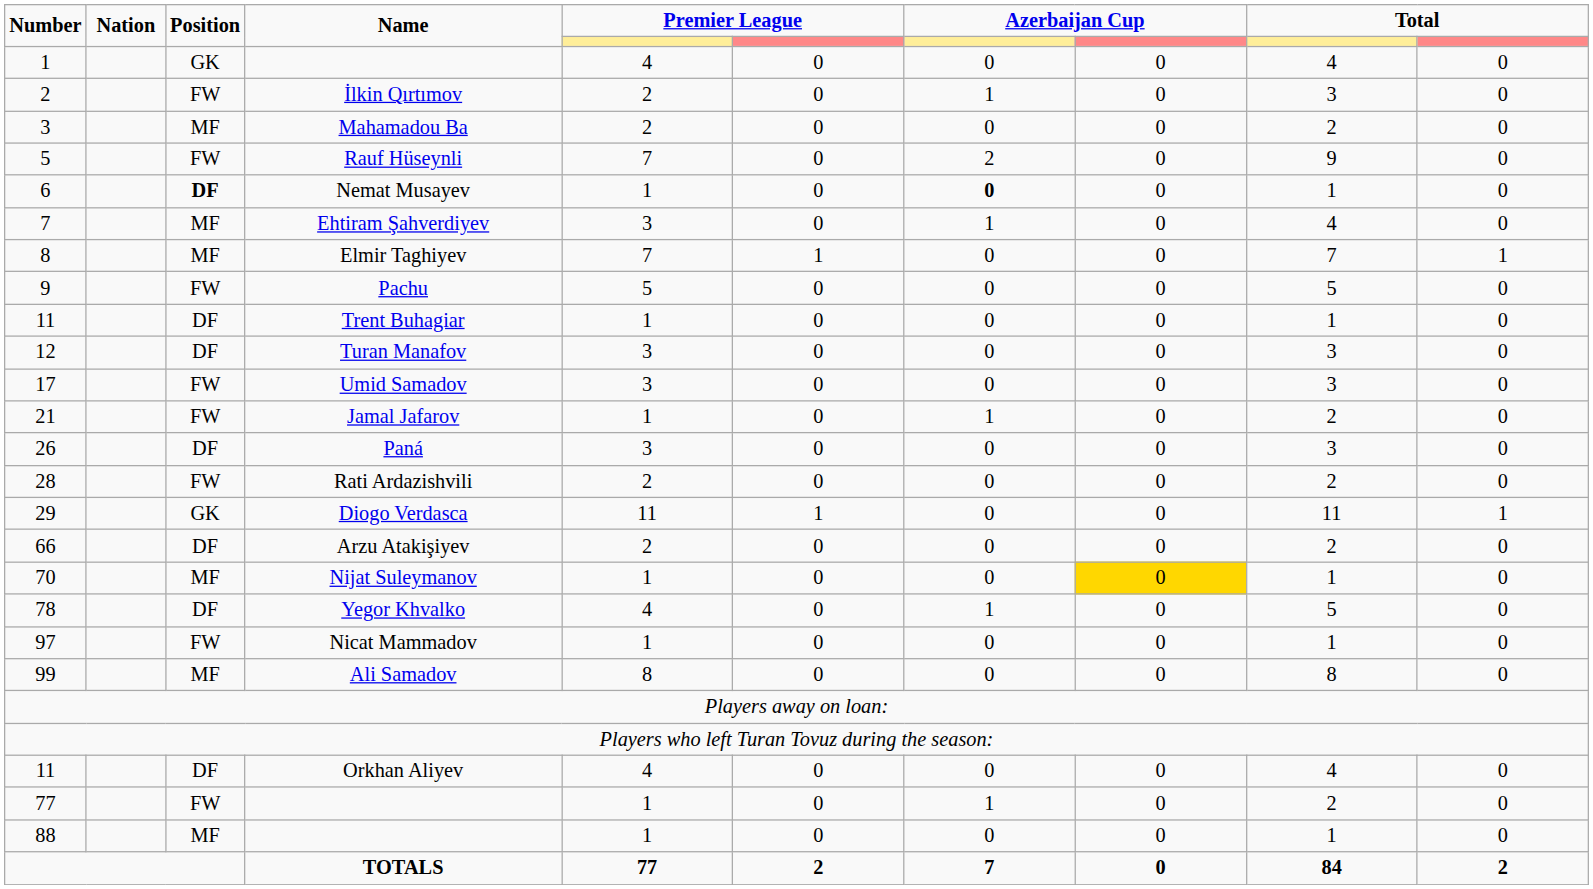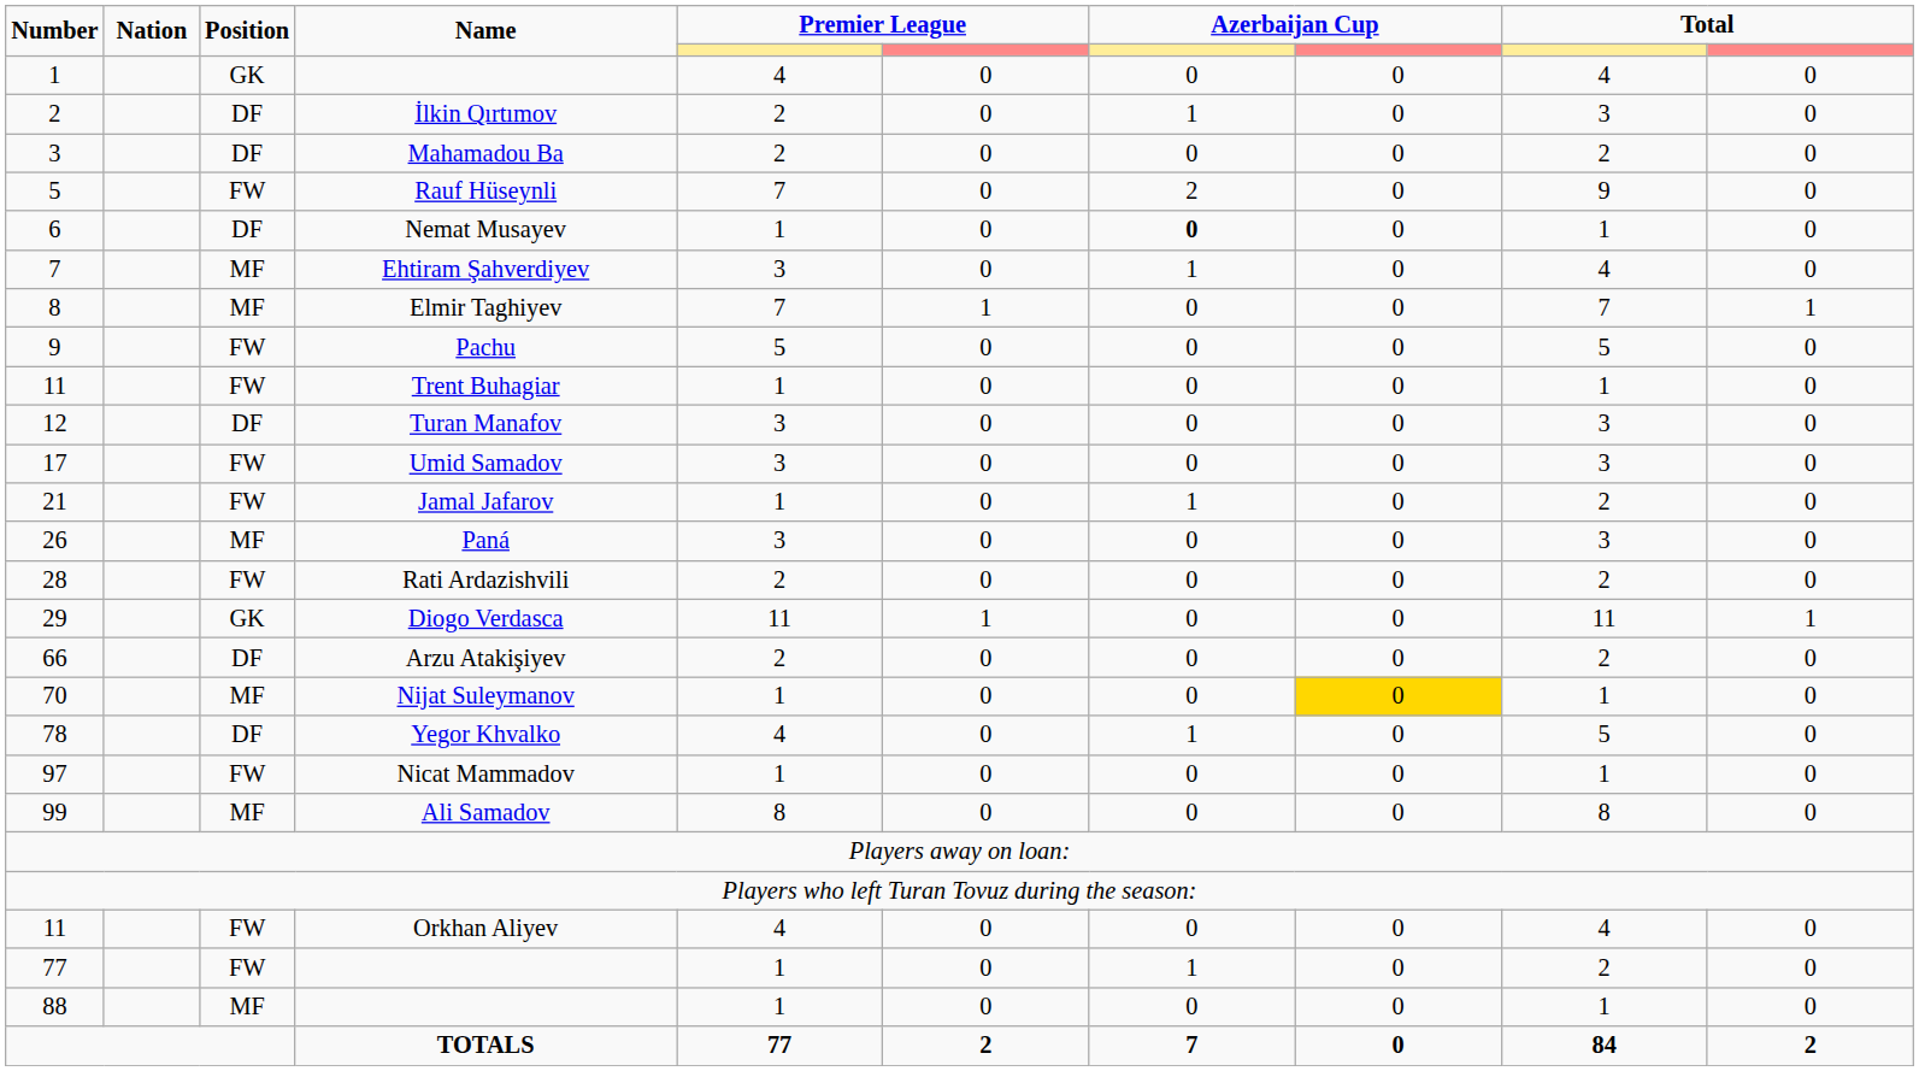 <table class="wikitable" style="text-align:center;">
 <tr>
 <td rowspan="2"  style="width:5%; text-align:center;"><strong>Number</strong></td>
 <td rowspan="2"  style="width:5%; text-align:center;"><strong>Nation</strong></td>
 <td rowspan="2"  style="width:5%; text-align:center;"><strong>Position</strong></td>
 <td rowspan="2"  style="width:20%; text-align:center;"><strong>Name</strong></td>
 <td colspan="2" style="text-align:center;"><strong><a href='#'>Premier League</a></strong></td>
 <td colspan="2" style="text-align:center;"><strong><a href='#'>Azerbaijan Cup</a></strong></td>
 <td colspan="2" style="text-align:center;"><strong>Total</strong></td>
 </tr>
 <tr>
 <th style="width:60px; background:#fe9;"></th>
 <th style="width:60px; background:#ff8888;"></th>
 <th style="width:60px; background:#fe9;"></th>
 <th style="width:60px; background:#ff8888;"></th>
 <th style="width:60px; background:#fe9;"></th>
 <th style="width:60px; background:#ff8888;"></th>
 </tr>
 <tr>
 <td>1</td>
 <td></td>
 <td>GK</td>
 <td></td>
 <td>4</td>
 <td>0</td>
 <td>0</td>
 <td>0</td>
 <td>4</td>
 <td>0</td>
 </tr>
 <tr>
 <td>2</td>
 <td></td>
-<td>FW</td>
+<td>DF</td>
 <td><a href='#'>İlkin Qırtımov</a></td>
 <td>2</td>
 <td>0</td>
 <td>1</td>
 <td>0</td>
 <td>3</td>
 <td>0</td>
 </tr>
 <tr>
 <td>3</td>
 <td></td>
-<td>MF</td>
+<td>DF</td>
 <td><a href='#'>Mahamadou Ba</a></td>
 <td>2</td>
 <td>0</td>
 <td>0</td>
 <td>0</td>
 <td>2</td>
 <td>0</td>
 </tr>
 <tr>
 <td>5</td>
 <td></td>
 <td>FW</td>
 <td><a href='#'>Rauf Hüseynli</a></td>
 <td>7</td>
 <td>0</td>
 <td>2</td>
 <td>0</td>
 <td>9</td>
 <td>0</td>
 </tr>
 <tr>
 <td>6</td>
 <td></td>
-<td><strong>DF</strong></td>
+<td>DF</td>
 <td>Nemat Musayev</td>
 <td>1</td>
 <td>0</td>
 <td><strong>0</strong></td>
 <td>0</td>
 <td>1</td>
 <td>0</td>
 </tr>
 <tr>
 <td>7</td>
 <td></td>
 <td>MF</td>
 <td><a href='#'>Ehtiram Şahverdiyev</a></td>
 <td>3</td>
 <td>0</td>
 <td>1</td>
 <td>0</td>
 <td>4</td>
 <td>0</td>
 </tr>
 <tr>
 <td>8</td>
 <td></td>
 <td>MF</td>
 <td>Elmir Taghiyev</td>
 <td>7</td>
 <td>1</td>
 <td>0</td>
 <td>0</td>
 <td>7</td>
 <td>1</td>
 </tr>
 <tr>
 <td>9</td>
 <td></td>
 <td>FW</td>
 <td><a href='#'>Pachu</a></td>
 <td>5</td>
 <td>0</td>
 <td>0</td>
 <td>0</td>
 <td>5</td>
 <td>0</td>
 </tr>
 <tr>
 <td>11</td>
 <td></td>
-<td>DF</td>
+<td>FW</td>
 <td><a href='#'>Trent Buhagiar</a></td>
 <td>1</td>
 <td>0</td>
 <td>0</td>
 <td>0</td>
 <td>1</td>
 <td>0</td>
 </tr>
 <tr>
 <td>12</td>
 <td></td>
 <td>DF</td>
 <td><a href='#'>Turan Manafov</a></td>
 <td>3</td>
 <td>0</td>
 <td>0</td>
 <td>0</td>
 <td>3</td>
 <td>0</td>
 </tr>
 <tr>
 <td>17</td>
 <td></td>
 <td>FW</td>
 <td><a href='#'>Umid Samadov</a></td>
 <td>3</td>
 <td>0</td>
 <td>0</td>
 <td>0</td>
 <td>3</td>
 <td>0</td>
 </tr>
 <tr>
 <td>21</td>
 <td></td>
 <td>FW</td>
 <td><a href='#'>Jamal Jafarov</a></td>
 <td>1</td>
 <td>0</td>
 <td>1</td>
 <td>0</td>
 <td>2</td>
 <td>0</td>
 </tr>
 <tr>
 <td>26</td>
 <td></td>
-<td>DF</td>
+<td>MF</td>
 <td><a href='#'>Paná</a></td>
 <td>3</td>
 <td>0</td>
 <td>0</td>
 <td>0</td>
 <td>3</td>
 <td>0</td>
 </tr>
 <tr>
 <td>28</td>
 <td></td>
 <td>FW</td>
 <td>Rati Ardazishvili</td>
 <td>2</td>
 <td>0</td>
 <td>0</td>
 <td>0</td>
 <td>2</td>
 <td>0</td>
 </tr>
 <tr>
 <td>29</td>
 <td></td>
 <td>GK</td>
 <td><a href='#'>Diogo Verdasca</a></td>
 <td>11</td>
 <td>1</td>
 <td>0</td>
 <td>0</td>
 <td>11</td>
 <td>1</td>
 </tr>
 <tr>
 <td>66</td>
 <td></td>
 <td>DF</td>
 <td>Arzu Atakişiyev</td>
 <td>2</td>
 <td>0</td>
 <td>0</td>
 <td>0</td>
 <td>2</td>
 <td>0</td>
 </tr>
 <tr>
 <td>70</td>
 <td></td>
 <td>MF</td>
 <td><a href='#'>Nijat Suleymanov</a></td>
 <td>1</td>
 <td>0</td>
 <td>0</td>
 <td style="background: gold;">0</td>
 <td>1</td>
 <td>0</td>
 </tr>
 <tr>
 <td>78</td>
 <td></td>
 <td>DF</td>
 <td><a href='#'>Yegor Khvalko</a></td>
 <td>4</td>
 <td>0</td>
 <td>1</td>
 <td>0</td>
 <td>5</td>
 <td>0</td>
 </tr>
 <tr>
 <td>97</td>
 <td></td>
 <td>FW</td>
 <td>Nicat Mammadov</td>
 <td>1</td>
 <td>0</td>
 <td>0</td>
 <td>0</td>
 <td>1</td>
 <td>0</td>
 </tr>
 <tr>
 <td>99</td>
 <td></td>
 <td>MF</td>
 <td><a href='#'>Ali Samadov</a></td>
 <td>8</td>
 <td>0</td>
 <td>0</td>
 <td>0</td>
 <td>8</td>
 <td>0</td>
 </tr>
 <tr>
 <td colspan="14"><em>Players away on loan:</em></td>
 </tr>
 <tr>
 <td colspan="14"><em>Players who left Turan Tovuz during the season:</em></td>
 </tr>
 <tr>
 <td>11</td>
 <td></td>
-<td>DF</td>
+<td>FW</td>
 <td>Orkhan Aliyev</td>
 <td>4</td>
 <td>0</td>
 <td>0</td>
 <td>0</td>
 <td>4</td>
 <td>0</td>
 </tr>
 <tr>
 <td>77</td>
 <td></td>
 <td>FW</td>
 <td></td>
 <td>1</td>
 <td>0</td>
 <td>1</td>
 <td>0</td>
 <td>2</td>
 <td>0</td>
 </tr>
 <tr>
 <td>88</td>
 <td></td>
 <td>MF</td>
 <td></td>
 <td>1</td>
 <td>0</td>
 <td>0</td>
 <td>0</td>
 <td>1</td>
 <td>0</td>
 </tr>
 <tr>
 <td colspan="3"></td>
 <td><strong>TOTALS</strong></td>
 <td><strong>77</strong></td>
 <td><strong>2</strong></td>
 <td><strong>7</strong></td>
 <td><strong>0</strong></td>
 <td><strong>84</strong></td>
 <td><strong>2</strong></td>
 </tr>
 </table>
